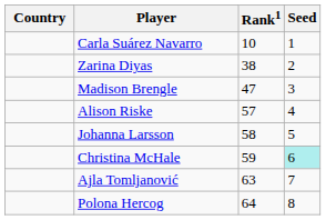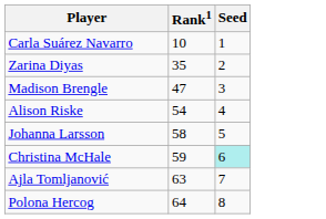 <table class="sortable wikitable">
 <tr>
-<th width="70">Country</th>
 <th width="175">Player</th>
 <th>Rank<sup>1</sup></th>
 <th>Seed</th>
 </tr>
 <tr>
-<td></td>
 <td><a href='#'>Carla Suárez Navarro</a></td>
 <td>10</td>
 <td>1</td>
 </tr>
 <tr>
-<td></td>
 <td><a href='#'>Zarina Diyas</a></td>
-<td>38</td>
+<td>35</td>
 <td>2</td>
 </tr>
 <tr>
-<td></td>
 <td><a href='#'>Madison Brengle</a></td>
 <td>47</td>
 <td>3</td>
 </tr>
 <tr>
-<td></td>
 <td><a href='#'>Alison Riske</a></td>
-<td>57</td>
+<td>54</td>
 <td>4</td>
 </tr>
 <tr>
-<td></td>
 <td><a href='#'>Johanna Larsson</a></td>
 <td>58</td>
 <td>5</td>
 </tr>
 <tr>
-<td></td>
 <td><a href='#'>Christina McHale</a></td>
 <td>59</td>
 <td style="background: paleturquoise;">6</td>
 </tr>
 <tr>
-<td></td>
 <td><a href='#'>Ajla Tomljanović</a></td>
 <td>63</td>
 <td>7</td>
 </tr>
 <tr>
-<td></td>
 <td><a href='#'>Polona Hercog</a></td>
 <td>64</td>
 <td>8</td>
 </tr>
 </table>
